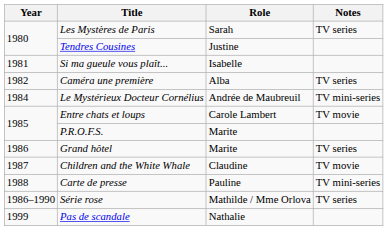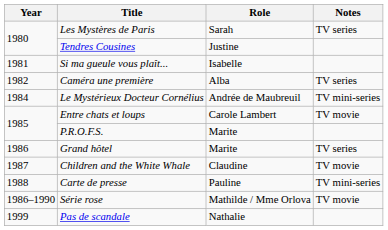 <table class="wikitable">
 <tr>
 <th>Year</th>
 <th>Title</th>
 <th>Role</th>
 <th>Notes</th>
 </tr>
 <tr>
 <td rowspan=2>1980</td>
 <td><em>Les Mystères de Paris</em></td>
 <td>Sarah</td>
 <td>TV series</td>
 </tr>
 <tr>
 <td><em><a href='#'>Tendres Cousines</a></em></td>
 <td>Justine</td>
 <td></td>
 </tr>
 <tr>
 <td>1981</td>
 <td><em>Si ma gueule vous plaît...</em></td>
 <td>Isabelle</td>
 <td></td>
 </tr>
 <tr>
 <td>1982</td>
 <td><em>Caméra une première</em></td>
 <td>Alba</td>
 <td>TV series</td>
 </tr>
 <tr>
 <td>1984</td>
 <td><em>Le Mystérieux Docteur Cornélius</em></td>
 <td>Andrée de Maubreuil</td>
 <td>TV mini-series</td>
 </tr>
 <tr>
 <td rowspan=2>1985</td>
 <td><em>Entre chats et loups</em></td>
 <td>Carole Lambert</td>
 <td>TV movie</td>
 </tr>
 <tr>
 <td><em>P.R.O.F.S.</em></td>
 <td>Marite</td>
 <td></td>
 </tr>
 <tr>
 <td>1986</td>
 <td><em>Grand hôtel</em></td>
 <td>Marite</td>
 <td>TV series</td>
 </tr>
 <tr>
 <td>1987</td>
 <td><em>Children and the White Whale</em></td>
 <td>Claudine</td>
 <td>TV movie</td>
 </tr>
 <tr>
 <td>1988</td>
 <td><em>Carte de presse</em></td>
 <td>Pauline</td>
 <td>TV mini-series</td>
 </tr>
 <tr>
 <td>1986–1990</td>
 <td><em>Série rose</em></td>
 <td>Mathilde / Mme Orlova</td>
-<td>TV series</td>
+<td>TV movie</td>
 </tr>
 <tr>
 <td>1999</td>
 <td><em><a href='#'>Pas de scandale</a></em></td>
 <td>Nathalie</td>
 <td></td>
 </tr>
 </table>
